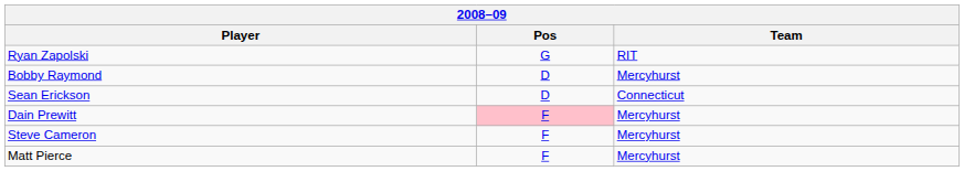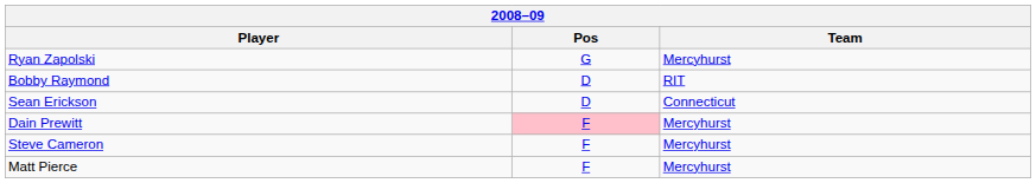 <table class="wikitable" width=95%>
 <tr>
 <th colspan=3><a href='#'>2008–09</a></th>
 </tr>
 <tr>
 <th>Player</th>
 <th>Pos</th>
 <th>Team</th>
 </tr>
 <tr>
 <td><a href='#'>Ryan Zapolski</a></td>
 <td style="text-align:center;"><a href='#'>G</a></td>
-<td><a href='#'>RIT</a></td>
+<td><a href='#'>Mercyhurst</a></td>
 </tr>
 <tr>
 <td><a href='#'>Bobby Raymond</a></td>
 <td style="text-align:center;"><a href='#'>D</a></td>
-<td><a href='#'>Mercyhurst</a></td>
+<td><a href='#'>RIT</a></td>
 </tr>
 <tr>
 <td><a href='#'>Sean Erickson</a></td>
 <td style="text-align:center;"><a href='#'>D</a></td>
 <td><a href='#'>Connecticut</a></td>
 </tr>
 <tr>
 <td><a href='#'>Dain Prewitt</a></td>
 <td style="background: pink; text-align:center;"><a href='#'>F</a></td>
 <td><a href='#'>Mercyhurst</a></td>
 </tr>
 <tr>
 <td><a href='#'>Steve Cameron</a></td>
 <td style="text-align:center;"><a href='#'>F</a></td>
 <td><a href='#'>Mercyhurst</a></td>
 </tr>
 <tr>
 <td>Matt Pierce</td>
 <td style="text-align:center;"><a href='#'>F</a></td>
 <td><a href='#'>Mercyhurst</a></td>
 </tr>
 </table>
